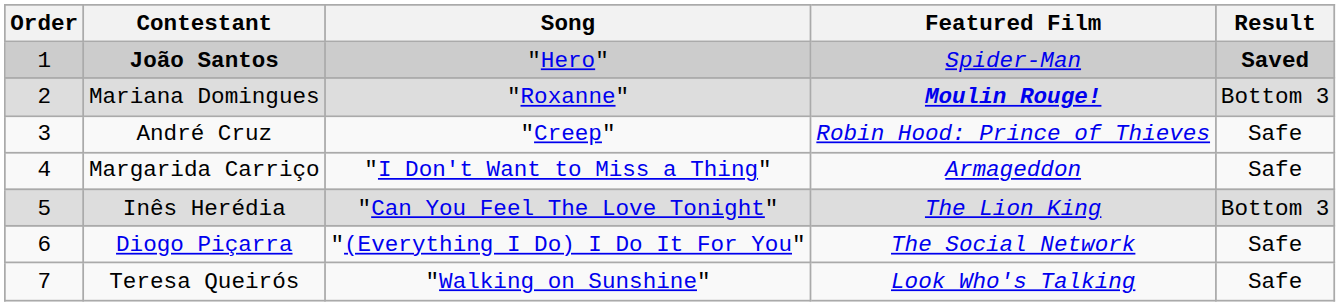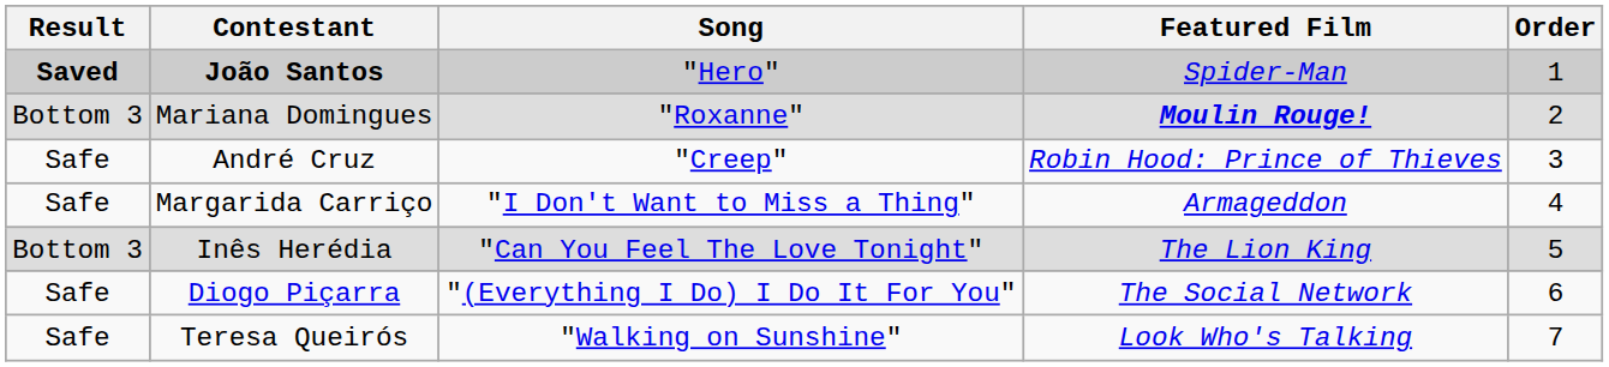 <table class="wikitable plainrowheaders" style="text-align:center;">
 <tr>
-<th>Order</th>
+<th>Result</th>
 <th>Contestant</th>
 <th>Song</th>
 <th>Featured Film</th>
-<th>Result</th>
+<th>Order</th>
 </tr>
 <tr style="background:#ccc;">
-<td>1</td>
+<td><strong>Saved</strong></td>
 <td><strong>João Santos</strong></td>
 <td>"<a href='#'>Hero</a>"</td>
 <td><em><a href='#'>Spider-Man</a></em></td>
-<td><strong>Saved</strong></td>
+<td>1</td>
 </tr>
 <tr style="background:#ddd;">
-<td>2</td>
+<td>Bottom 3</td>
 <td>Mariana Domingues</td>
 <td>"<a href='#'>Roxanne</a>"</td>
 <td><strong><em><a href='#'>Moulin Rouge!</a></em></strong></td>
-<td>Bottom 3</td>
+<td>2</td>
 </tr>
 <tr>
-<td>3</td>
+<td>Safe</td>
 <td>André Cruz</td>
 <td>"<a href='#'>Creep</a>"</td>
 <td><em><a href='#'>Robin Hood: Prince of Thieves</a></em></td>
-<td>Safe</td>
+<td>3</td>
 </tr>
 <tr>
-<td>4</td>
+<td>Safe</td>
 <td>Margarida Carriço</td>
 <td>"<a href='#'>I Don't Want to Miss a Thing</a>"</td>
 <td><em><a href='#'>Armageddon</a></em></td>
-<td>Safe</td>
+<td>4</td>
 </tr>
 <tr style="background:#ddd;">
-<td>5</td>
+<td>Bottom 3</td>
 <td>Inês Herédia</td>
 <td>"<a href='#'>Can You Feel The Love Tonight</a>"</td>
 <td><em><a href='#'>The Lion King</a></em></td>
-<td>Bottom 3</td>
+<td>5</td>
 </tr>
 <tr>
-<td>6</td>
+<td>Safe</td>
 <td><a href='#'>Diogo Piçarra</a></td>
 <td>"<a href='#'>(Everything I Do) I Do It For You</a>"</td>
 <td><em><a href='#'>The Social Network</a></em></td>
-<td>Safe</td>
+<td>6</td>
 </tr>
 <tr>
-<td>7</td>
+<td>Safe</td>
 <td>Teresa Queirós</td>
 <td>"<a href='#'>Walking on Sunshine</a>"</td>
 <td><em><a href='#'>Look Who's Talking</a></em></td>
-<td>Safe</td>
+<td>7</td>
 </tr>
 </table>
